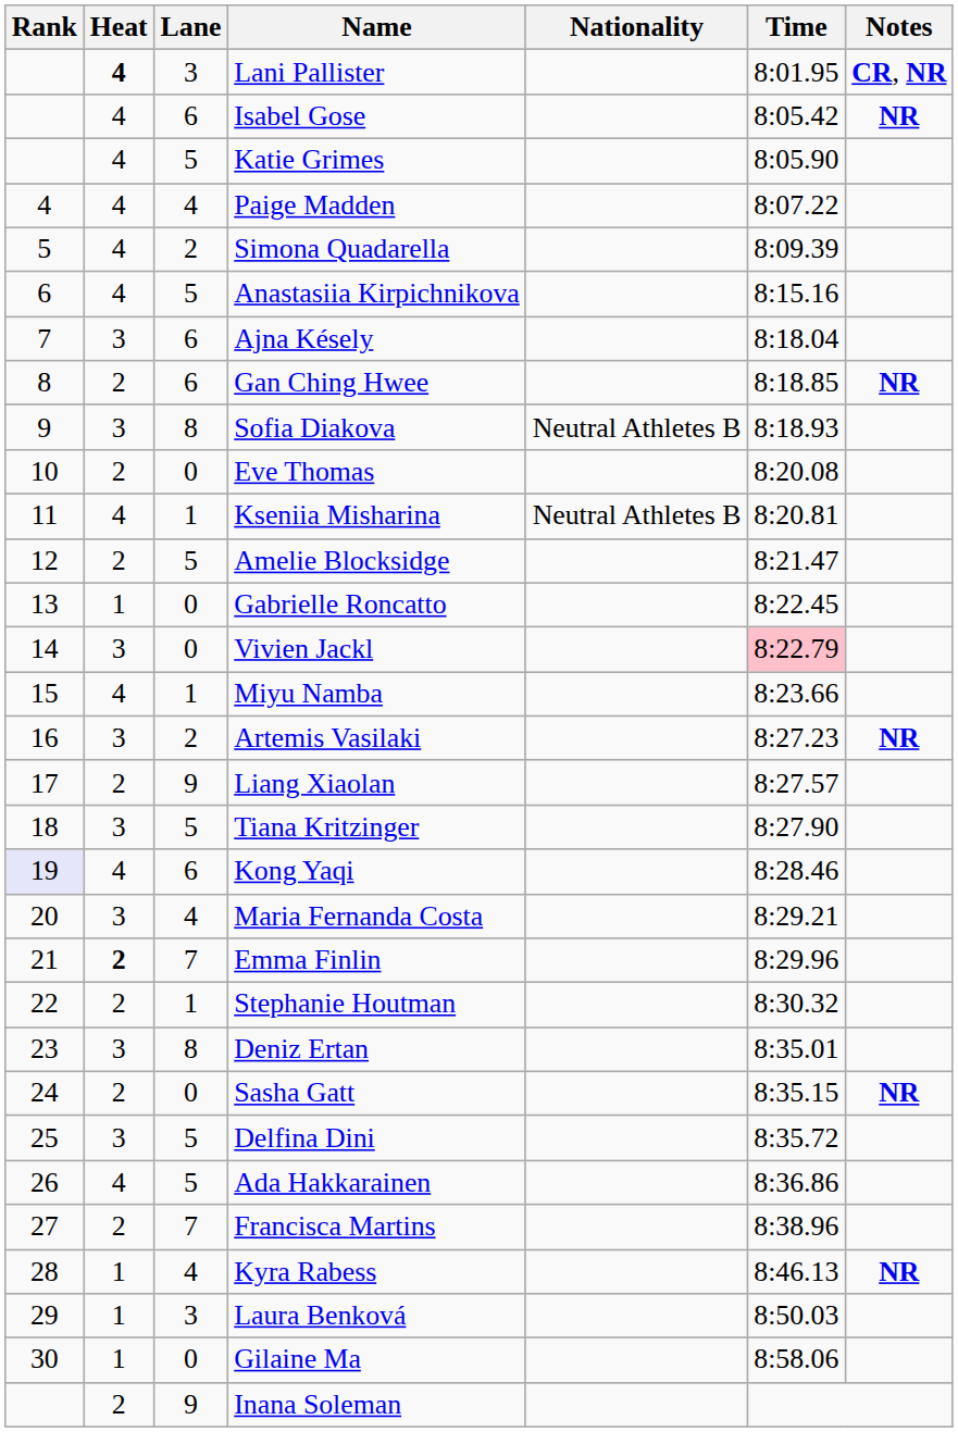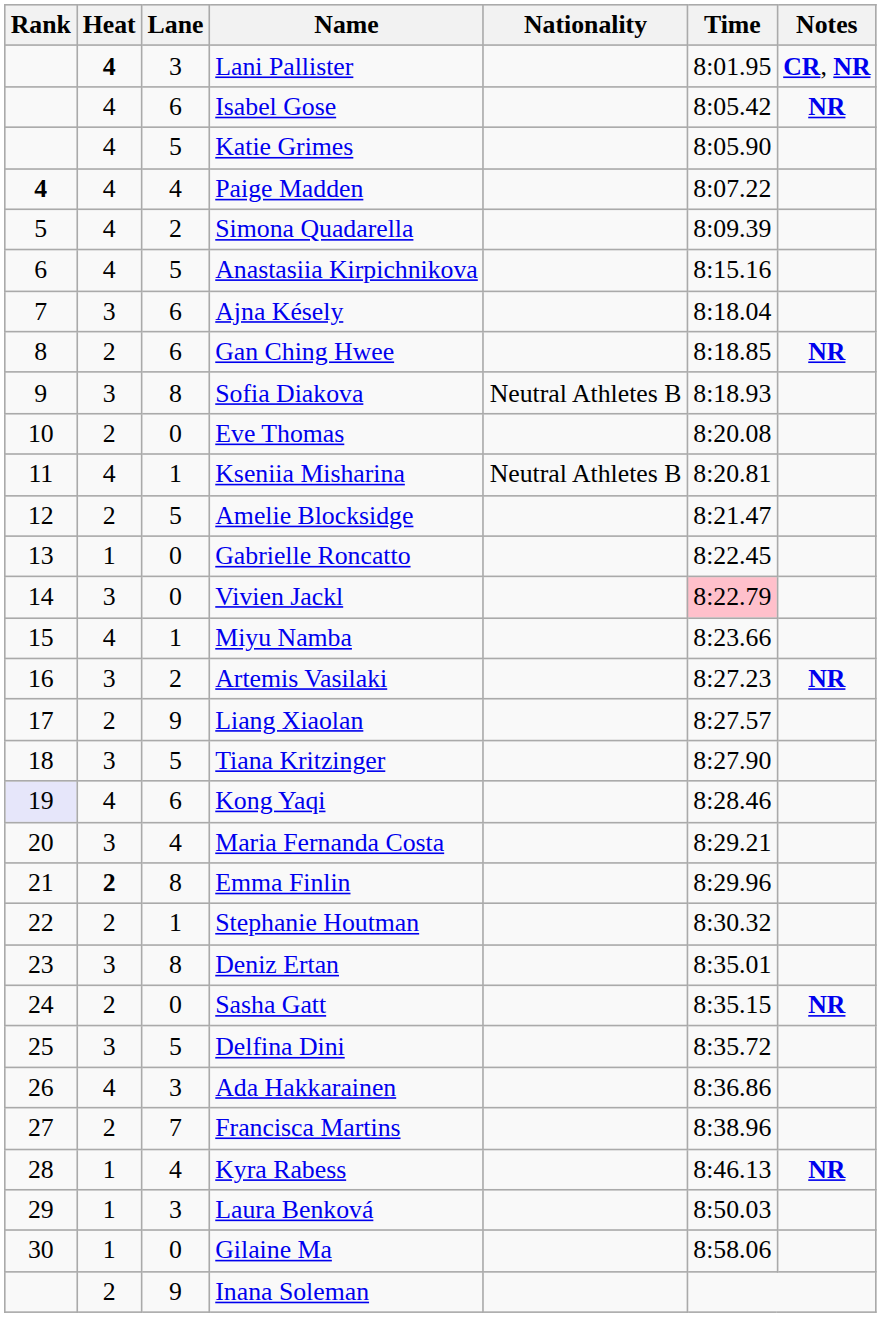 <table class="wikitable sortable" style="text-align:center">
 <tr>
 <th>Rank</th>
 <th>Heat</th>
 <th>Lane</th>
 <th>Name</th>
 <th>Nationality</th>
 <th>Time</th>
 <th>Notes</th>
 </tr>
 <tr bgcolor=>
 <td></td>
 <td><strong>4</strong></td>
 <td>3</td>
 <td align=left><a href='#'>Lani Pallister</a></td>
 <td align=left></td>
 <td>8:01.95</td>
 <td><strong><a href='#'>CR</a></strong>, <strong><a href='#'>NR</a></strong></td>
 </tr>
 <tr bgcolor=>
 <td></td>
 <td>4</td>
 <td>6</td>
 <td align=left><a href='#'>Isabel Gose</a></td>
 <td align=left></td>
 <td>8:05.42</td>
 <td><strong><a href='#'>NR</a></strong></td>
 </tr>
 <tr bgcolor=>
 <td></td>
 <td>4</td>
 <td>5</td>
 <td align=left><a href='#'>Katie Grimes</a></td>
 <td align=left></td>
 <td>8:05.90</td>
 <td></td>
 </tr>
 <tr bgcolor=>
-<td>4</td>
+<td><strong>4</strong></td>
 <td>4</td>
 <td>4</td>
 <td align=left><a href='#'>Paige Madden</a></td>
 <td align=left></td>
 <td>8:07.22</td>
 <td></td>
 </tr>
 <tr bgcolor=>
 <td>5</td>
 <td>4</td>
 <td>2</td>
 <td align=left><a href='#'>Simona Quadarella</a></td>
 <td align=left></td>
 <td>8:09.39</td>
 <td></td>
 </tr>
 <tr bgcolor=>
 <td>6</td>
 <td>4</td>
 <td>5</td>
 <td align=left><a href='#'>Anastasiia Kirpichnikova</a></td>
 <td align=left></td>
 <td>8:15.16</td>
 <td></td>
 </tr>
 <tr bgcolor=>
 <td>7</td>
 <td>3</td>
 <td>6</td>
 <td align=left><a href='#'>Ajna Késely</a></td>
 <td align=left></td>
 <td>8:18.04</td>
 <td></td>
 </tr>
 <tr bgcolor=>
 <td>8</td>
 <td>2</td>
 <td>6</td>
 <td align=left><a href='#'>Gan Ching Hwee</a></td>
 <td align=left></td>
 <td>8:18.85</td>
 <td><strong><a href='#'>NR</a></strong></td>
 </tr>
 <tr>
 <td>9</td>
 <td>3</td>
 <td>8</td>
 <td align=left><a href='#'>Sofia Diakova</a></td>
 <td align=left> Neutral Athletes B</td>
 <td>8:18.93</td>
 <td></td>
 </tr>
 <tr>
 <td>10</td>
 <td>2</td>
 <td>0</td>
 <td align=left><a href='#'>Eve Thomas</a></td>
 <td align=left></td>
 <td>8:20.08</td>
 <td></td>
 </tr>
 <tr>
 <td>11</td>
 <td>4</td>
 <td>1</td>
 <td align=left><a href='#'>Kseniia Misharina</a></td>
 <td align=left> Neutral Athletes B</td>
 <td>8:20.81</td>
 <td></td>
 </tr>
 <tr>
 <td>12</td>
 <td>2</td>
 <td>5</td>
 <td align=left><a href='#'>Amelie Blocksidge</a></td>
 <td align=left></td>
 <td>8:21.47</td>
 <td></td>
 </tr>
 <tr>
 <td>13</td>
 <td>1</td>
 <td>0</td>
 <td align=left><a href='#'>Gabrielle Roncatto</a></td>
 <td align=left></td>
 <td>8:22.45</td>
 <td></td>
 </tr>
 <tr>
 <td>14</td>
 <td>3</td>
 <td>0</td>
 <td align=left><a href='#'>Vivien Jackl</a></td>
 <td align=left></td>
 <td style="background: pink;">8:22.79</td>
 <td></td>
 </tr>
 <tr>
 <td>15</td>
 <td>4</td>
 <td>1</td>
 <td align=left><a href='#'>Miyu Namba</a></td>
 <td align=left></td>
 <td>8:23.66</td>
 <td></td>
 </tr>
 <tr>
 <td>16</td>
 <td>3</td>
 <td>2</td>
 <td align=left><a href='#'>Artemis Vasilaki</a></td>
 <td align=left></td>
 <td>8:27.23</td>
 <td><strong><a href='#'>NR</a></strong></td>
 </tr>
 <tr>
 <td>17</td>
 <td>2</td>
 <td>9</td>
 <td align=left><a href='#'>Liang Xiaolan</a></td>
 <td align=left></td>
 <td>8:27.57</td>
 <td></td>
 </tr>
 <tr>
 <td>18</td>
 <td>3</td>
 <td>5</td>
 <td align=left><a href='#'>Tiana Kritzinger</a></td>
 <td align=left></td>
 <td>8:27.90</td>
 <td></td>
 </tr>
 <tr>
 <td style="background: lavender;">19</td>
 <td>4</td>
 <td>6</td>
 <td align=left><a href='#'>Kong Yaqi</a></td>
 <td align=left></td>
 <td>8:28.46</td>
 <td></td>
 </tr>
 <tr>
 <td>20</td>
 <td>3</td>
 <td>4</td>
 <td align=left><a href='#'>Maria Fernanda Costa</a></td>
 <td align=left></td>
 <td>8:29.21</td>
 <td></td>
 </tr>
 <tr>
 <td>21</td>
 <td><strong>2</strong></td>
-<td>7</td>
+<td>8</td>
 <td align=left><a href='#'>Emma Finlin</a></td>
 <td align=left></td>
 <td>8:29.96</td>
 <td></td>
 </tr>
 <tr>
 <td>22</td>
 <td>2</td>
 <td>1</td>
 <td align=left><a href='#'>Stephanie Houtman</a></td>
 <td align=left></td>
 <td>8:30.32</td>
 <td></td>
 </tr>
 <tr>
 <td>23</td>
 <td>3</td>
 <td>8</td>
 <td align=left><a href='#'>Deniz Ertan</a></td>
 <td align=left></td>
 <td>8:35.01</td>
 <td></td>
 </tr>
 <tr>
 <td>24</td>
 <td>2</td>
 <td>0</td>
 <td align=left><a href='#'>Sasha Gatt</a></td>
 <td align=left></td>
 <td>8:35.15</td>
 <td><strong><a href='#'>NR</a></strong></td>
 </tr>
 <tr>
 <td>25</td>
 <td>3</td>
 <td>5</td>
 <td align=left><a href='#'>Delfina Dini</a></td>
 <td align=left></td>
 <td>8:35.72</td>
 <td></td>
 </tr>
 <tr>
 <td>26</td>
 <td>4</td>
-<td>5</td>
+<td>3</td>
 <td align=left><a href='#'>Ada Hakkarainen</a></td>
 <td align=left></td>
 <td>8:36.86</td>
 <td></td>
 </tr>
 <tr>
 <td>27</td>
 <td>2</td>
 <td>7</td>
 <td align=left><a href='#'>Francisca Martins</a></td>
 <td align=left></td>
 <td>8:38.96</td>
 <td></td>
 </tr>
 <tr>
 <td>28</td>
 <td>1</td>
 <td>4</td>
 <td align=left><a href='#'>Kyra Rabess</a></td>
 <td align=left></td>
 <td>8:46.13</td>
 <td><strong><a href='#'>NR</a></strong></td>
 </tr>
 <tr>
 <td>29</td>
 <td>1</td>
 <td>3</td>
 <td align=left><a href='#'>Laura Benková</a></td>
 <td align=left></td>
 <td>8:50.03</td>
 <td></td>
 </tr>
 <tr>
 <td>30</td>
 <td>1</td>
 <td>0</td>
 <td align=left><a href='#'>Gilaine Ma</a></td>
 <td align=left></td>
 <td>8:58.06</td>
 <td></td>
 </tr>
 <tr>
 <td></td>
 <td>2</td>
 <td>9</td>
 <td align=left><a href='#'>Inana Soleman</a></td>
 <td align=left></td>
 <td colspan=2></td>
 </tr>
 </table>
